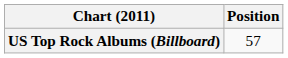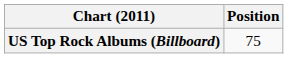 <table class="wikitable plainrowheaders">
 <tr>
 <th scope="col">Chart (2011)</th>
 <th scope="col">Position</th>
 </tr>
 <tr>
 <th scope="row">US Top Rock Albums (<em>Billboard</em>)</th>
-<td align=center>57</td>
+<td align=center>75</td>
 </tr>
 </table>
